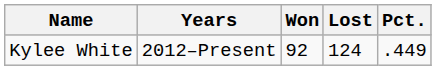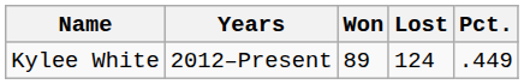 <table class="wikitable sortable">
 <tr>
 <th>Name</th>
 <th>Years</th>
 <th>Won</th>
 <th>Lost</th>
 <th>Pct.</th>
 </tr>
 <tr>
 <td>Kylee White</td>
 <td>2012–Present</td>
-<td>92</td>
+<td>89</td>
 <td>124</td>
 <td>.449</td>
 </tr>
 </table>
